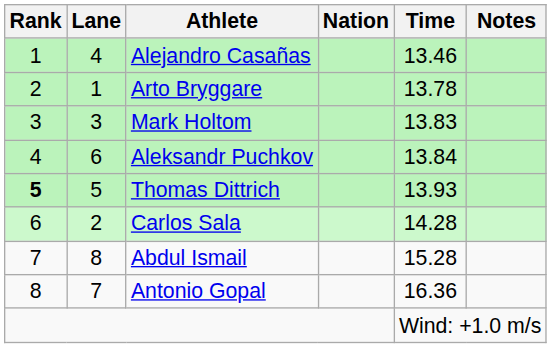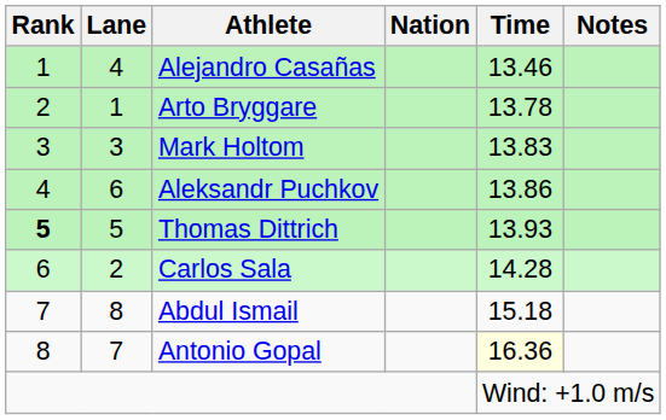 <table class="wikitable sortable" style="text-align:center">
 <tr>
 <th>Rank</th>
 <th>Lane</th>
 <th>Athlete</th>
 <th>Nation</th>
 <th>Time</th>
 <th>Notes</th>
 </tr>
 <tr style="background:#bbf3bb;">
 <td>1</td>
 <td>4</td>
 <td align=left><a href='#'>Alejandro Casañas</a></td>
 <td align=left></td>
 <td>13.46</td>
 <td></td>
 </tr>
 <tr style="background:#bbf3bb;">
 <td>2</td>
 <td>1</td>
 <td align=left><a href='#'>Arto Bryggare</a></td>
 <td align=left></td>
 <td>13.78</td>
 <td></td>
 </tr>
 <tr style="background:#bbf3bb;">
 <td>3</td>
 <td>3</td>
 <td align=left><a href='#'>Mark Holtom</a></td>
 <td align=left></td>
 <td>13.83</td>
 <td></td>
 </tr>
 <tr style="background:#bbf3bb;">
 <td>4</td>
 <td>6</td>
 <td align=left><a href='#'>Aleksandr Puchkov</a></td>
 <td align=left></td>
-<td>13.84</td>
+<td>13.86</td>
 <td></td>
 </tr>
 <tr style="background:#bbf3bb;">
 <td><strong>5</strong></td>
 <td>5</td>
 <td align=left><a href='#'>Thomas Dittrich</a></td>
 <td align=left></td>
 <td>13.93</td>
 <td></td>
 </tr>
 <tr style="background:#ccf9cc;">
 <td>6</td>
 <td>2</td>
 <td align=left><a href='#'>Carlos Sala</a></td>
 <td align=left></td>
 <td>14.28</td>
 <td></td>
 </tr>
 <tr>
 <td>7</td>
 <td>8</td>
 <td align=left><a href='#'>Abdul Ismail</a></td>
 <td align=left></td>
-<td>15.28</td>
+<td>15.18</td>
 <td></td>
 </tr>
 <tr>
 <td>8</td>
 <td>7</td>
 <td align=left><a href='#'>Antonio Gopal</a></td>
 <td align=left></td>
-<td>16.36</td>
+<td style="background: lightyellow;">16.36</td>
 <td></td>
 </tr>
 <tr class="sortbottom">
 <td colspan=4></td>
 <td colspan="2" style="text-align:left;">Wind: +1.0 m/s</td>
 </tr>
 </table>
